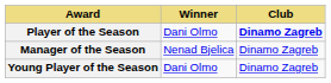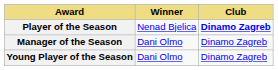 <table class="wikitable" style="text-align:center">
 <tr>
 <th style="background-color: #eedd82"><strong>Award</strong></th>
 <th style="background-color: #eedd82">Winner</th>
 <th style="background-color: #eedd82">Club</th>
 </tr>
 <tr>
 <th><strong>Player of the Season</strong></th>
-<td align="left"> <a href='#'>Dani Olmo</a></td>
+<td align="left"> <a href='#'>Nenad Bjelica</a></td>
 <td align="left"><strong><a href='#'>Dinamo Zagreb</a></strong></td>
 </tr>
 <tr>
 <th><strong>Manager of the Season</strong></th>
-<td align="left"> <a href='#'>Nenad Bjelica</a></td>
+<td align="left"> <a href='#'>Dani Olmo</a></td>
 <td align="left"><a href='#'>Dinamo Zagreb</a></td>
 </tr>
 <tr>
 <th><strong>Young Player of the Season</strong></th>
 <td align="left"> <a href='#'>Dani Olmo</a></td>
 <td align="left"><a href='#'>Dinamo Zagreb</a></td>
 </tr>
 </table>
